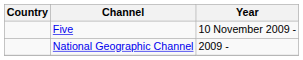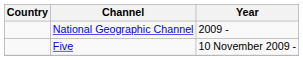 <table class="wikitable">
 <tr>
 <th>Country</th>
 <th>Channel</th>
 <th>Year</th>
 </tr>
 <tr>
 <td></td>
+<td><a href='#'>National Geographic Channel</a></td>
+<td>2009 -</td>
+</tr>
+<tr>
+<td></td>
 <td><a href='#'>Five</a></td>
 <td>10 November 2009 -</td>
 </tr>
 <tr>
-<td></td>
-<td><a href='#'>National Geographic Channel</a></td>
-<td>2009 -</td>
-</tr>
-<tr>
 </tr>
 </table>
